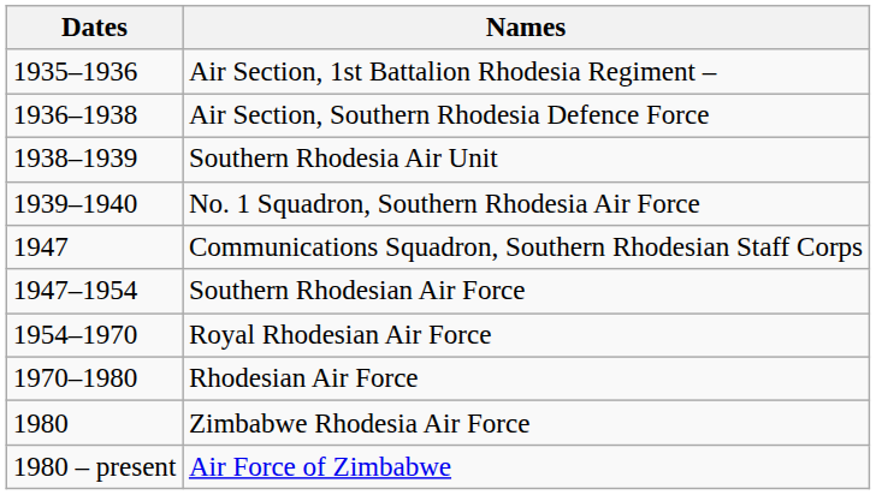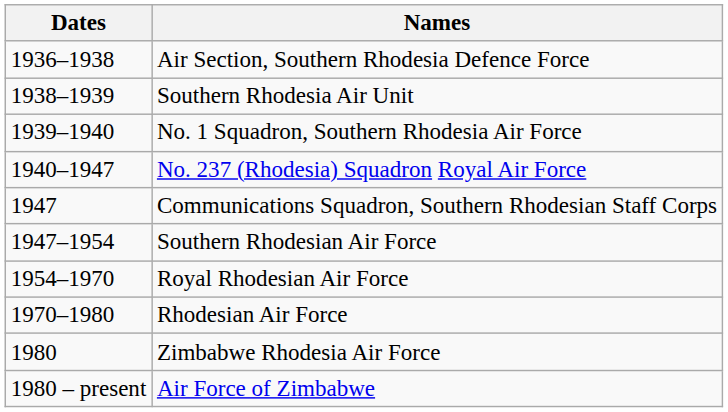 <table class="wikitable" style="float:right;" border="1">
 <tr>
 <th>Dates</th>
 <th>Names</th>
-</tr>
-<tr>
-<td>1935–1936</td>
-<td>Air Section, 1st Battalion Rhodesia Regiment –</td>
 </tr>
 <tr>
 <td>1936–1938</td>
 <td>Air Section, Southern Rhodesia Defence Force</td>
 </tr>
 <tr>
 <td>1938–1939</td>
 <td>Southern Rhodesia Air Unit</td>
 </tr>
 <tr>
 <td>1939–1940</td>
 <td>No. 1 Squadron, Southern Rhodesia Air Force</td>
+</tr>
+<tr>
+<td>1940–1947</td>
+<td><a href='#'>No. 237 (Rhodesia) Squadron</a> <a href='#'>Royal Air Force</a></td>
 </tr>
 <tr>
 <td>1947</td>
 <td>Communications Squadron, Southern Rhodesian Staff Corps</td>
 </tr>
 <tr>
 <td>1947–1954</td>
 <td>Southern Rhodesian Air Force</td>
 </tr>
 <tr>
 <td>1954–1970</td>
 <td>Royal Rhodesian Air Force</td>
 </tr>
 <tr>
 <td>1970–1980</td>
 <td>Rhodesian Air Force</td>
 </tr>
 <tr>
 <td>1980</td>
 <td>Zimbabwe Rhodesia Air Force</td>
 </tr>
 <tr>
 <td>1980 – present</td>
 <td><a href='#'>Air Force of Zimbabwe</a></td>
 </tr>
 </table>
